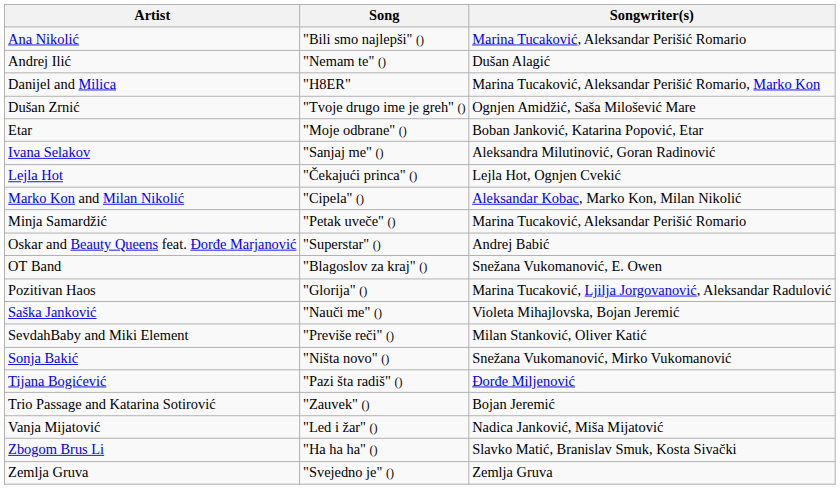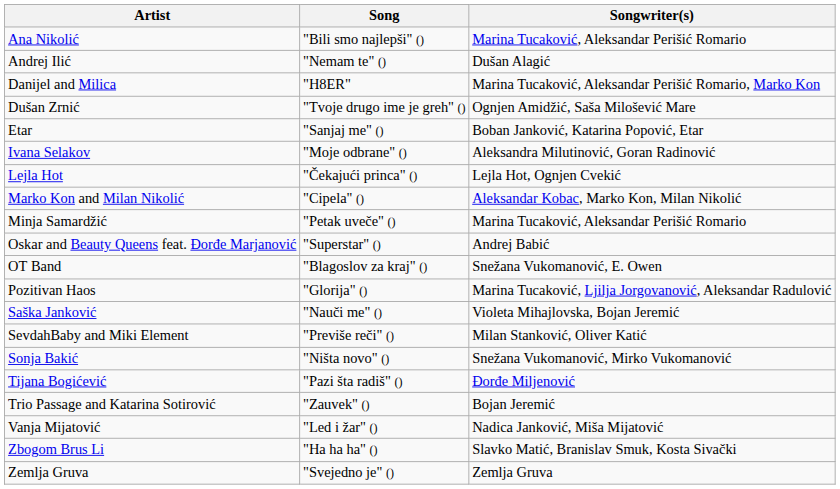 <table class="sortable wikitable" style="margin: 1em auto 1em auto">
 <tr>
 <th>Artist</th>
 <th>Song</th>
 <th>Songwriter(s)</th>
 </tr>
 <tr>
 <td><a href='#'>Ana Nikolić</a></td>
 <td>"Bili smo najlepši" <small>()</small></td>
 <td><a href='#'>Marina Tucaković</a>, Aleksandar Perišić Romario</td>
 </tr>
 <tr>
 <td>Andrej Ilić</td>
 <td>"Nemam te" <small>()</small></td>
 <td>Dušan Alagić</td>
 </tr>
 <tr>
 <td>Danijel and <a href='#'>Milica</a></td>
 <td>"H8ER"</td>
 <td>Marina Tucaković, Aleksandar Perišić Romario, <a href='#'>Marko Kon</a></td>
 </tr>
 <tr>
 <td>Dušan Zrnić</td>
 <td>"Tvoje drugo ime je greh" <small>()</small></td>
 <td>Ognjen Amidžić, Saša Milošević Mare</td>
 </tr>
 <tr>
 <td>Etar</td>
-<td>"Moje odbrane" <small>()</small></td>
+<td>"Sanjaj me" <small>()</small></td>
 <td>Boban Janković, Katarina Popović, Etar</td>
 </tr>
 <tr>
 <td><a href='#'>Ivana Selakov</a></td>
-<td>"Sanjaj me" <small>()</small></td>
+<td>"Moje odbrane" <small>()</small></td>
 <td>Aleksandra Milutinović, Goran Radinović</td>
 </tr>
 <tr>
 <td><a href='#'>Lejla Hot</a></td>
 <td>"Čekajući princa" <small>()</small></td>
 <td>Lejla Hot, Ognjen Cvekić</td>
 </tr>
 <tr>
 <td><a href='#'>Marko Kon</a> and <a href='#'>Milan Nikolić</a></td>
 <td>"Cipela" <small>()</small></td>
 <td><a href='#'>Aleksandar Kobac</a>, Marko Kon, Milan Nikolić</td>
 </tr>
 <tr>
 <td>Minja Samardžić</td>
 <td>"Petak uveče" <small>()</small></td>
 <td>Marina Tucaković, Aleksandar Perišić Romario</td>
 </tr>
 <tr>
 <td>Oskar and <a href='#'>Beauty Queens</a> feat. <a href='#'>Đorđe Marjanović</a></td>
 <td>"Superstar" <small>()</small></td>
 <td>Andrej Babić</td>
 </tr>
 <tr>
 <td>ОТ Band</td>
 <td>"Blagoslov za kraj" <small>()</small></td>
 <td>Snežana Vukomanović, E. Owen</td>
 </tr>
 <tr>
 <td>Pozitivan Haos</td>
 <td>"Glorija" <small>()</small></td>
 <td>Marina Tucaković, <a href='#'>Ljilja Jorgovanović</a>, Aleksandar Radulović</td>
 </tr>
 <tr>
 <td><a href='#'>Saška Janković</a></td>
 <td>"Nauči me" <small>()</small></td>
 <td>Violeta Mihajlovska, Bojan Jeremić</td>
 </tr>
 <tr>
 <td>SevdahBaby and Miki Element</td>
 <td>"Previše reči" <small>()</small></td>
 <td>Milan Stanković, Oliver Katić</td>
 </tr>
 <tr>
 <td><a href='#'>Sonja Bakić</a></td>
 <td>"Ništa novo" <small>()</small></td>
 <td>Snežana Vukomanović, Mirko Vukomanović</td>
 </tr>
 <tr>
 <td><a href='#'>Tijana Bogićević</a></td>
 <td>"Pazi šta radiš" <small>()</small></td>
 <td><a href='#'>Đorđe Miljenović</a></td>
 </tr>
 <tr>
 <td>Trio Passage and Katarina Sotirović</td>
 <td>"Zauvek" <small>()</small></td>
 <td>Bojan Jeremić</td>
 </tr>
 <tr>
 <td>Vanja Mijatović</td>
 <td>"Led i žar" <small>()</small></td>
 <td>Nadica Janković, Miša Mijatović</td>
 </tr>
 <tr>
 <td><a href='#'>Zbogom Brus Li</a></td>
 <td>"Ha ha ha" <small>()</small></td>
 <td>Slavko Matić, Branislav Smuk, Kosta Sivački</td>
 </tr>
 <tr>
 <td>Zemlja Gruva</td>
 <td>"Svejedno je" <small>()</small></td>
 <td>Zemlja Gruva</td>
 </tr>
 </table>
